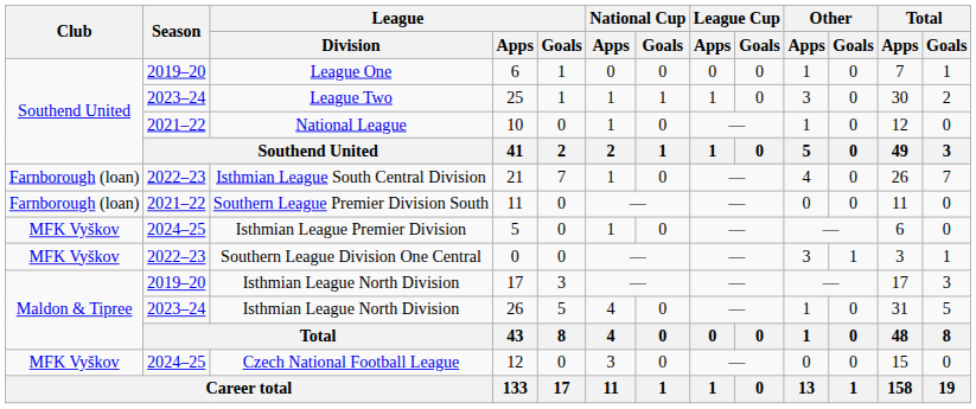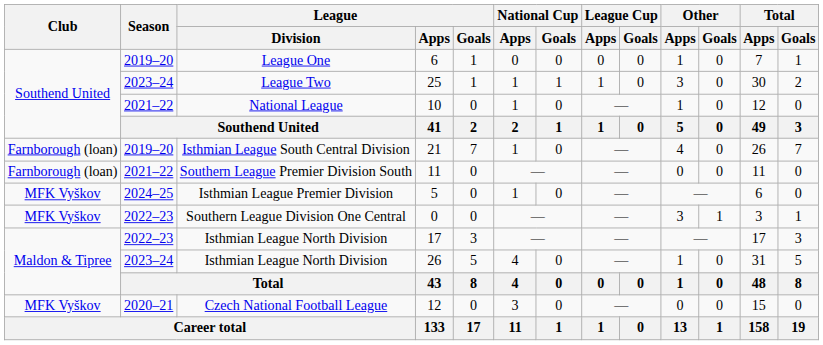 <table class="wikitable" style="text-align: center;">
 <tr>
 <th rowspan="2">Club</th>
 <th rowspan="2">Season</th>
 <th colspan="3">League</th>
 <th colspan="2">National Cup</th>
 <th colspan="2">League Cup</th>
 <th colspan="2">Other</th>
 <th colspan="2">Total</th>
 </tr>
 <tr>
 <th>Division</th>
 <th>Apps</th>
 <th>Goals</th>
 <th>Apps</th>
 <th>Goals</th>
 <th>Apps</th>
 <th>Goals</th>
 <th>Apps</th>
 <th>Goals</th>
 <th>Apps</th>
 <th>Goals</th>
 </tr>
 <tr>
 <td rowspan="4"><a href='#'>Southend United</a></td>
 <td><a href='#'>2019–20</a></td>
 <td><a href='#'>League One</a></td>
 <td>6</td>
 <td>1</td>
 <td>0</td>
 <td>0</td>
 <td>0</td>
 <td>0</td>
 <td>1</td>
 <td>0</td>
 <td>7</td>
 <td>1</td>
 </tr>
 <tr>
 <td><a href='#'>2023–24</a></td>
 <td><a href='#'>League Two</a></td>
 <td>25</td>
 <td>1</td>
 <td>1</td>
 <td>1</td>
 <td>1</td>
 <td>0</td>
 <td>3</td>
 <td>0</td>
 <td>30</td>
 <td>2</td>
 </tr>
 <tr>
 <td><a href='#'>2021–22</a></td>
 <td><a href='#'>National League</a></td>
 <td>10</td>
 <td>0</td>
 <td>1</td>
 <td>0</td>
 <td colspan="2">—</td>
 <td>1</td>
 <td>0</td>
 <td>12</td>
 <td>0</td>
 </tr>
 <tr>
 <th colspan="2">Southend United</th>
 <th>41</th>
 <th>2</th>
 <th>2</th>
 <th>1</th>
 <th>1</th>
 <th>0</th>
 <th>5</th>
 <th>0</th>
 <th>49</th>
 <th>3</th>
 </tr>
 <tr>
 <td><a href='#'>Farnborough</a> (loan)</td>
-<td><a href='#'>2022–23</a></td>
+<td><a href='#'>2019–20</a></td>
 <td><a href='#'>Isthmian League</a> South Central Division</td>
 <td>21</td>
 <td>7</td>
 <td>1</td>
 <td>0</td>
 <td colspan=2>—</td>
 <td>4</td>
 <td>0</td>
 <td>26</td>
 <td>7</td>
 </tr>
 <tr>
 <td><a href='#'>Farnborough</a> (loan)</td>
 <td><a href='#'>2021–22</a></td>
 <td><a href='#'>Southern League</a> Premier Division South</td>
 <td>11</td>
 <td>0</td>
 <td colspan=2>—</td>
 <td colspan=2>—</td>
 <td>0</td>
 <td>0</td>
 <td>11</td>
 <td>0</td>
 </tr>
 <tr>
 <td><a href='#'>MFK Vyškov</a></td>
 <td><a href='#'>2024–25</a></td>
 <td>Isthmian League Premier Division</td>
 <td>5</td>
 <td>0</td>
 <td>1</td>
 <td>0</td>
 <td colspan=2>—</td>
 <td colspan=2>—</td>
 <td>6</td>
 <td>0</td>
 </tr>
 <tr>
 <td><a href='#'>MFK Vyškov</a></td>
 <td><a href='#'>2022–23</a></td>
 <td>Southern League Division One Central</td>
 <td>0</td>
 <td>0</td>
 <td colspan=2>—</td>
 <td colspan=2>—</td>
 <td>3</td>
 <td>1</td>
 <td>3</td>
 <td>1</td>
 </tr>
 <tr>
 <td rowspan="3"><a href='#'>Maldon & Tipree</a></td>
-<td><a href='#'>2019–20</a></td>
+<td><a href='#'>2022–23</a></td>
 <td>Isthmian League North Division</td>
 <td>17</td>
 <td>3</td>
 <td colspan=2>—</td>
 <td colspan=2>—</td>
 <td colspan=2>—</td>
 <td>17</td>
 <td>3</td>
 </tr>
 <tr>
 <td><a href='#'>2023–24</a></td>
 <td>Isthmian League North Division</td>
 <td>26</td>
 <td>5</td>
 <td>4</td>
 <td>0</td>
 <td colspan="2">—</td>
 <td>1</td>
 <td>0</td>
 <td>31</td>
 <td>5</td>
 </tr>
 <tr>
 <th colspan="2">Total</th>
 <th>43</th>
 <th>8</th>
 <th>4</th>
 <th>0</th>
 <th>0</th>
 <th>0</th>
 <th>1</th>
 <th>0</th>
 <th>48</th>
 <th>8</th>
 </tr>
 <tr>
 <td><a href='#'>MFK Vyškov</a></td>
-<td><a href='#'>2024–25</a></td>
+<td><a href='#'>2020–21</a></td>
 <td><a href='#'>Czech National Football League</a></td>
 <td>12</td>
 <td>0</td>
 <td>3</td>
 <td>0</td>
 <td colspan="2">—</td>
 <td>0</td>
 <td>0</td>
 <td>15</td>
 <td>0</td>
 </tr>
 <tr>
 <th colspan="3">Career total</th>
 <th>133</th>
 <th>17</th>
 <th>11</th>
 <th>1</th>
 <th>1</th>
 <th>0</th>
 <th>13</th>
 <th>1</th>
 <th>158</th>
 <th>19</th>
 </tr>
 </table>
